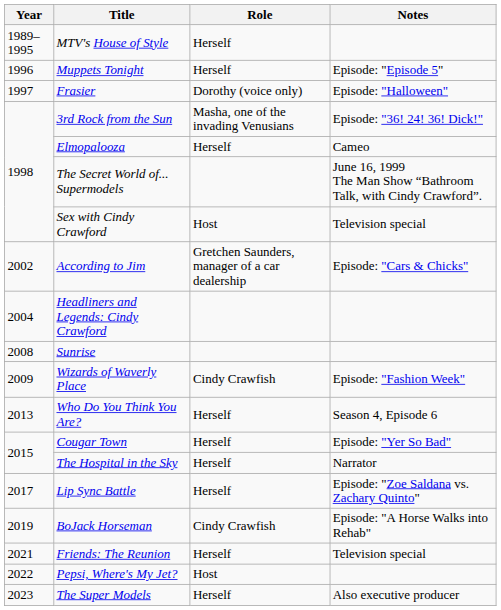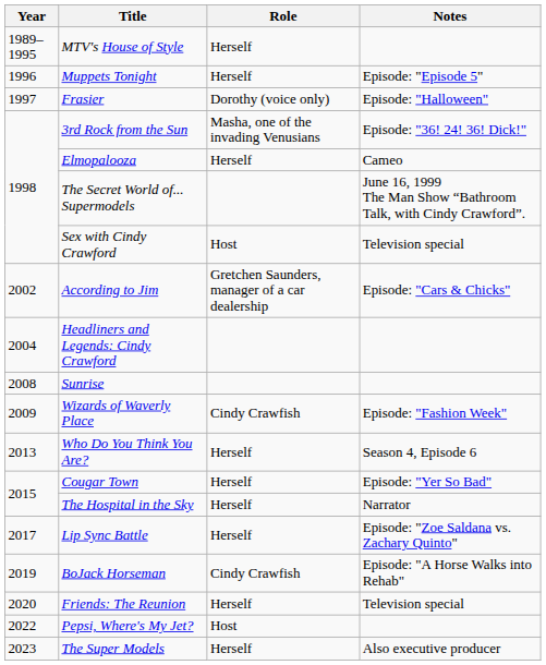 <table class="wikitable sortable">
 <tr>
 <th>Year</th>
 <th>Title</th>
 <th>Role</th>
 <th class="unsortable">Notes</th>
 </tr>
 <tr>
 <td>1989–1995</td>
 <td><em>MTV's <a href='#'>House of Style</a></em></td>
 <td>Herself</td>
 <td></td>
 </tr>
 <tr>
 <td>1996</td>
 <td><em><a href='#'>Muppets Tonight</a></em></td>
 <td>Herself</td>
 <td>Episode: "<a href='#'>Episode 5</a>"</td>
 </tr>
 <tr>
 <td>1997</td>
 <td><em><a href='#'>Frasier</a></em></td>
 <td>Dorothy (voice only)</td>
 <td>Episode: <a href='#'>"Halloween"</a></td>
 </tr>
 <tr>
 <td rowspan="4">1998</td>
 <td><em><a href='#'>3rd Rock from the Sun</a></em></td>
 <td>Masha, one of the invading Venusians</td>
 <td>Episode: <a href='#'>"36! 24! 36! Dick!"</a></td>
 </tr>
 <tr>
 <td><em><a href='#'>Elmopalooza</a></em></td>
 <td>Herself</td>
 <td>Cameo</td>
 </tr>
 <tr>
 <td><em>The Secret World of... Supermodels</em></td>
 <td></td>
 <td>June 16, 1999<br>The Man Show “Bathroom Talk, with Cindy Crawford”.</td>
 </tr>
 <tr>
 <td><em>Sex with Cindy Crawford</em></td>
 <td>Host</td>
 <td>Television special</td>
 </tr>
 <tr>
 <td>2002</td>
 <td><em><a href='#'>According to Jim</a></em></td>
 <td>Gretchen Saunders, manager of a car dealership</td>
 <td>Episode: <a href='#'>"Cars & Chicks"</a></td>
 </tr>
 <tr>
 <td>2004</td>
 <td><em><a href='#'>Headliners and Legends: Cindy Crawford</a></em></td>
 <td></td>
 <td></td>
 </tr>
 <tr>
 <td>2008</td>
 <td><em><a href='#'>Sunrise</a></em></td>
 <td></td>
 <td></td>
 </tr>
 <tr>
 <td>2009</td>
 <td><em><a href='#'>Wizards of Waverly Place</a></em></td>
 <td>Cindy Crawfish</td>
 <td>Episode: <a href='#'>"Fashion Week"</a></td>
 </tr>
 <tr>
 <td>2013</td>
 <td><em><a href='#'>Who Do You Think You Are?</a></em></td>
 <td>Herself</td>
 <td>Season 4, Episode 6</td>
 </tr>
 <tr>
 <td rowspan="2">2015</td>
 <td><em><a href='#'>Cougar Town</a></em></td>
 <td>Herself</td>
 <td>Episode: <a href='#'>"Yer So Bad"</a></td>
 </tr>
 <tr>
 <td><em><a href='#'>The Hospital in the Sky</a></em></td>
 <td>Herself</td>
 <td>Narrator</td>
 </tr>
 <tr>
 <td>2017</td>
 <td><em><a href='#'>Lip Sync Battle</a></em></td>
 <td>Herself</td>
 <td>Episode: "<a href='#'>Zoe Saldana</a> vs. <a href='#'>Zachary Quinto</a>"</td>
 </tr>
 <tr>
 <td>2019</td>
 <td><em><a href='#'>BoJack Horseman</a></em></td>
 <td>Cindy Crawfish</td>
 <td>Episode: "A Horse Walks into Rehab"</td>
 </tr>
 <tr>
-<td>2021</td>
+<td>2020</td>
 <td><em><a href='#'>Friends: The Reunion</a></em></td>
 <td>Herself</td>
 <td>Television special</td>
 </tr>
 <tr>
 <td>2022</td>
 <td><em><a href='#'>Pepsi, Where's My Jet?</a></em></td>
 <td>Host</td>
 <td></td>
 </tr>
 <tr>
 <td>2023</td>
 <td><em><a href='#'>The Super Models</a></em></td>
 <td>Herself</td>
 <td>Also executive producer</td>
 </tr>
 </table>
